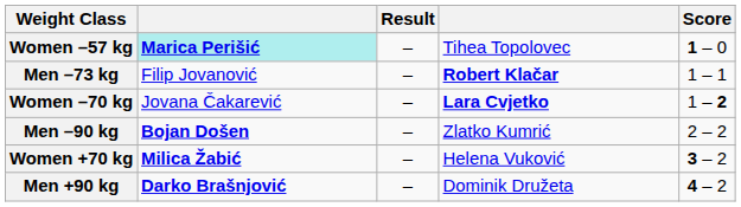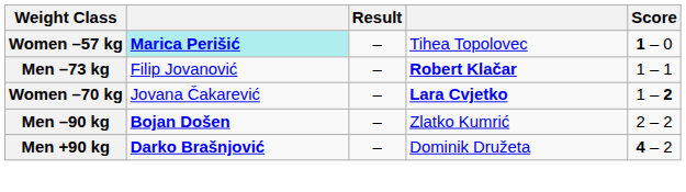 <table class="wikitable">
 <tr>
 <th>Weight Class</th>
 <th style="width:210px;"></th>
 <th>Result</th>
 <th style="width:210px;"></th>
 <th>Score</th>
 </tr>
 <tr>
 <th>Women –57 kg</th>
 <td style="background: paleturquoise;"><strong><a href='#'>Marica Perišić</a></strong></td>
 <td align="center"><strong></strong> – </td>
 <td><a href='#'>Tihea Topolovec</a></td>
 <td align="center"><strong>1</strong> – 0</td>
 </tr>
 <tr>
 <th>Men –73 kg</th>
 <td><a href='#'>Filip Jovanović</a></td>
 <td align="center"> – <strong></strong></td>
 <td><strong><a href='#'>Robert Klačar</a></strong></td>
 <td align="center">1 – 1</td>
 </tr>
 <tr>
 <th>Women –70 kg</th>
 <td><a href='#'>Jovana Čakarević</a></td>
 <td align="center"> – <strong></strong></td>
 <td><strong><a href='#'>Lara Cvjetko</a></strong></td>
 <td align="center">1 – <strong>2</strong></td>
 </tr>
 <tr>
 <th>Men –90 kg</th>
 <td><strong><a href='#'>Bojan Došen</a></strong></td>
 <td align="center"><strong></strong> – </td>
 <td><a href='#'>Zlatko Kumrić</a></td>
 <td align="center">2 – 2</td>
 </tr>
 <tr>
-<th>Women +70 kg</th>
-<td><strong><a href='#'>Milica Žabić</a></strong></td>
-<td align="center"><strong></strong> – </td>
-<td><a href='#'>Helena Vuković</a></td>
-<td align="center"><strong>3</strong> – 2</td>
-</tr>
-<tr>
 <th>Men +90 kg</th>
 <td><strong><a href='#'>Darko Brašnjović</a></strong></td>
 <td align="center"><strong></strong> – </td>
 <td><a href='#'>Dominik Družeta</a></td>
 <td align="center"><strong>4</strong> – 2</td>
 </tr>
 </table>
